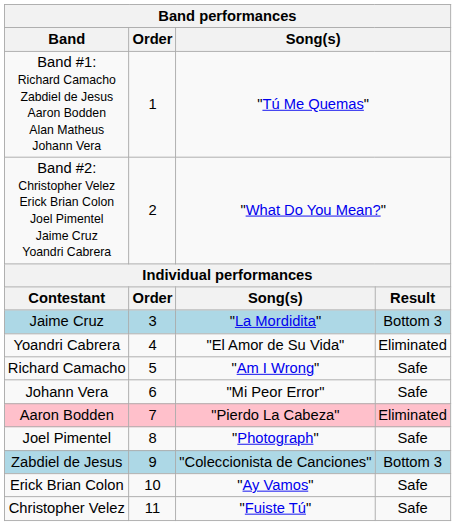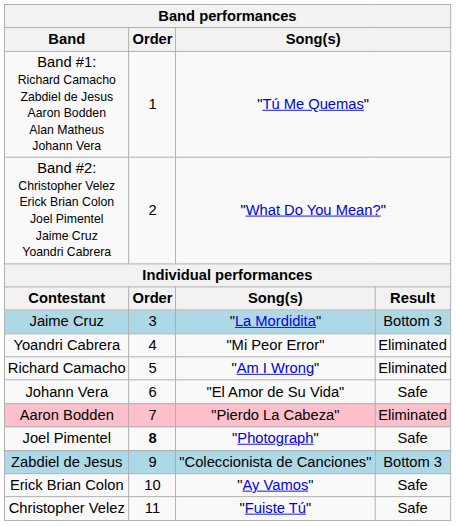 <table class="wikitable plainrowheaders" style="text-align:center;">
 <tr>
 <th colspan="4">Band performances</th>
 </tr>
 <tr>
 <th scope="col">Band</th>
 <th scope="col">Order</th>
 <th colspan=2>Song(s)</th>
 </tr>
 <tr>
 <td>Band #1:<br><small>Richard Camacho<br>Zabdiel de Jesus<br>Aaron Bodden<br>Alan Matheus<br>Johann Vera</small></td>
 <td>1</td>
 <td colspan=2>"<a href='#'>Tú Me Quemas</a>"</td>
 </tr>
 <tr>
 <td>Band #2:<br><small>Christopher Velez<br>Erick Brian Colon<br>Joel Pimentel<br>Jaime Cruz<br>Yoandri Cabrera</small></td>
 <td>2</td>
 <td colspan=2>"<a href='#'>What Do You Mean?</a>"</td>
 </tr>
 <tr>
 <th colspan="4">Individual performances</th>
 </tr>
 <tr>
 <th scope="col">Contestant</th>
 <th scope="col">Order</th>
 <th scope="col">Song(s)</th>
 <th scope="col">Result</th>
 </tr>
 <tr bgcolor=lightblue>
 <td>Jaime Cruz</td>
 <td>3</td>
 <td>"<a href='#'>La Mordidita</a>"</td>
 <td>Bottom 3</td>
 </tr>
 <tr>
 <td>Yoandri Cabrera</td>
 <td>4</td>
-<td>"El Amor de Su Vida"</td>
+<td>"Mi Peor Error"</td>
 <td>Eliminated</td>
 </tr>
 <tr>
 <td>Richard Camacho</td>
 <td>5</td>
 <td>"<a href='#'>Am I Wrong</a>"</td>
-<td>Safe</td>
+<td>Eliminated</td>
 </tr>
 <tr>
 <td>Johann Vera</td>
 <td>6</td>
-<td>"Mi Peor Error"</td>
+<td>"El Amor de Su Vida"</td>
 <td>Safe</td>
 </tr>
 <tr bgcolor=pink>
 <td>Aaron Bodden</td>
 <td>7</td>
 <td>"Pierdo La Cabeza"</td>
 <td>Eliminated</td>
 </tr>
 <tr>
 <td>Joel Pimentel</td>
-<td>8</td>
+<td><strong>8</strong></td>
 <td>"<a href='#'>Photograph</a>"</td>
 <td>Safe</td>
 </tr>
 <tr bgcolor=lightblue>
 <td>Zabdiel de Jesus</td>
 <td>9</td>
 <td>"Coleccionista de Canciones"</td>
 <td>Bottom 3</td>
 </tr>
 <tr>
 <td>Erick Brian Colon</td>
 <td>10</td>
 <td>"<a href='#'>Ay Vamos</a>"</td>
 <td>Safe</td>
 </tr>
 <tr>
 <td>Christopher Velez</td>
 <td>11</td>
 <td>"<a href='#'>Fuiste Tú</a>"</td>
 <td>Safe</td>
 </tr>
 </table>
